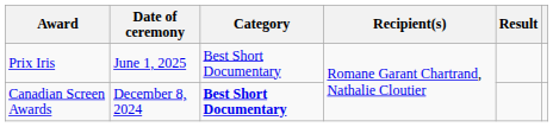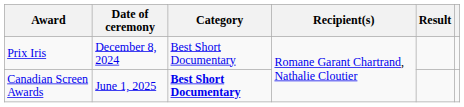 <table class="wikitable sortable plainrowheaders">
 <tr>
 <th scope="col">Award</th>
 <th scope="col">Date of ceremony</th>
 <th scope="col">Category</th>
 <th scope="col">Recipient(s)</th>
 <th scope="col">Result</th>
 <th scope="col" class="unsortable"></th>
 </tr>
 <tr>
 <td><a href='#'>Prix Iris</a></td>
-<td><a href='#'>June 1, 2025</a></td>
+<td><a href='#'>December 8, 2024</a></td>
 <td><a href='#'>Best Short Documentary</a></td>
 <td rowspan=2><a href='#'>Romane Garant Chartrand</a>, <a href='#'>Nathalie Cloutier</a></td>
 <td></td>
 <td></td>
 </tr>
 <tr>
 <td><a href='#'>Canadian Screen Awards</a></td>
-<td><a href='#'>December 8, 2024</a></td>
+<td><a href='#'>June 1, 2025</a></td>
 <td><strong><a href='#'>Best Short Documentary</a></strong></td>
 <td></td>
 <td></td>
 </tr>
 </table>
